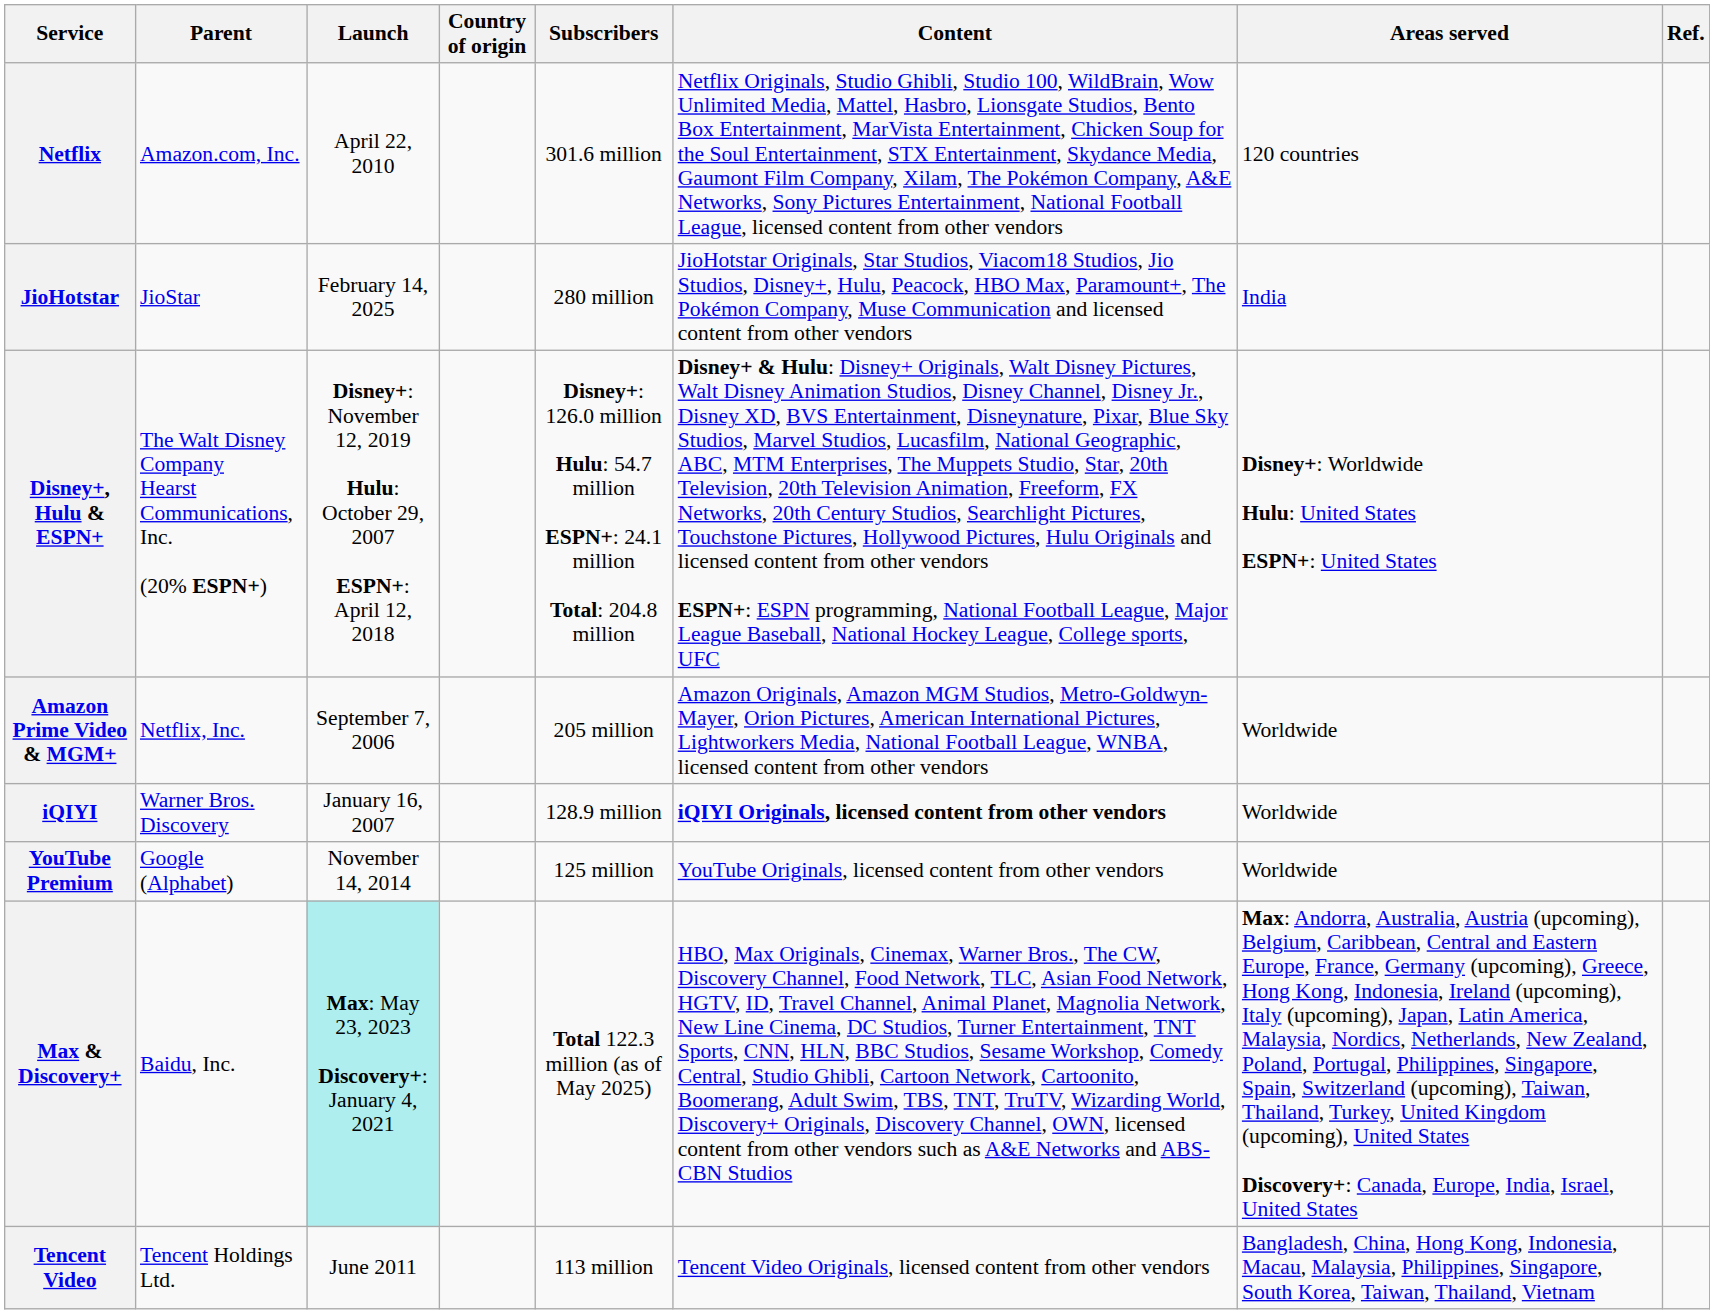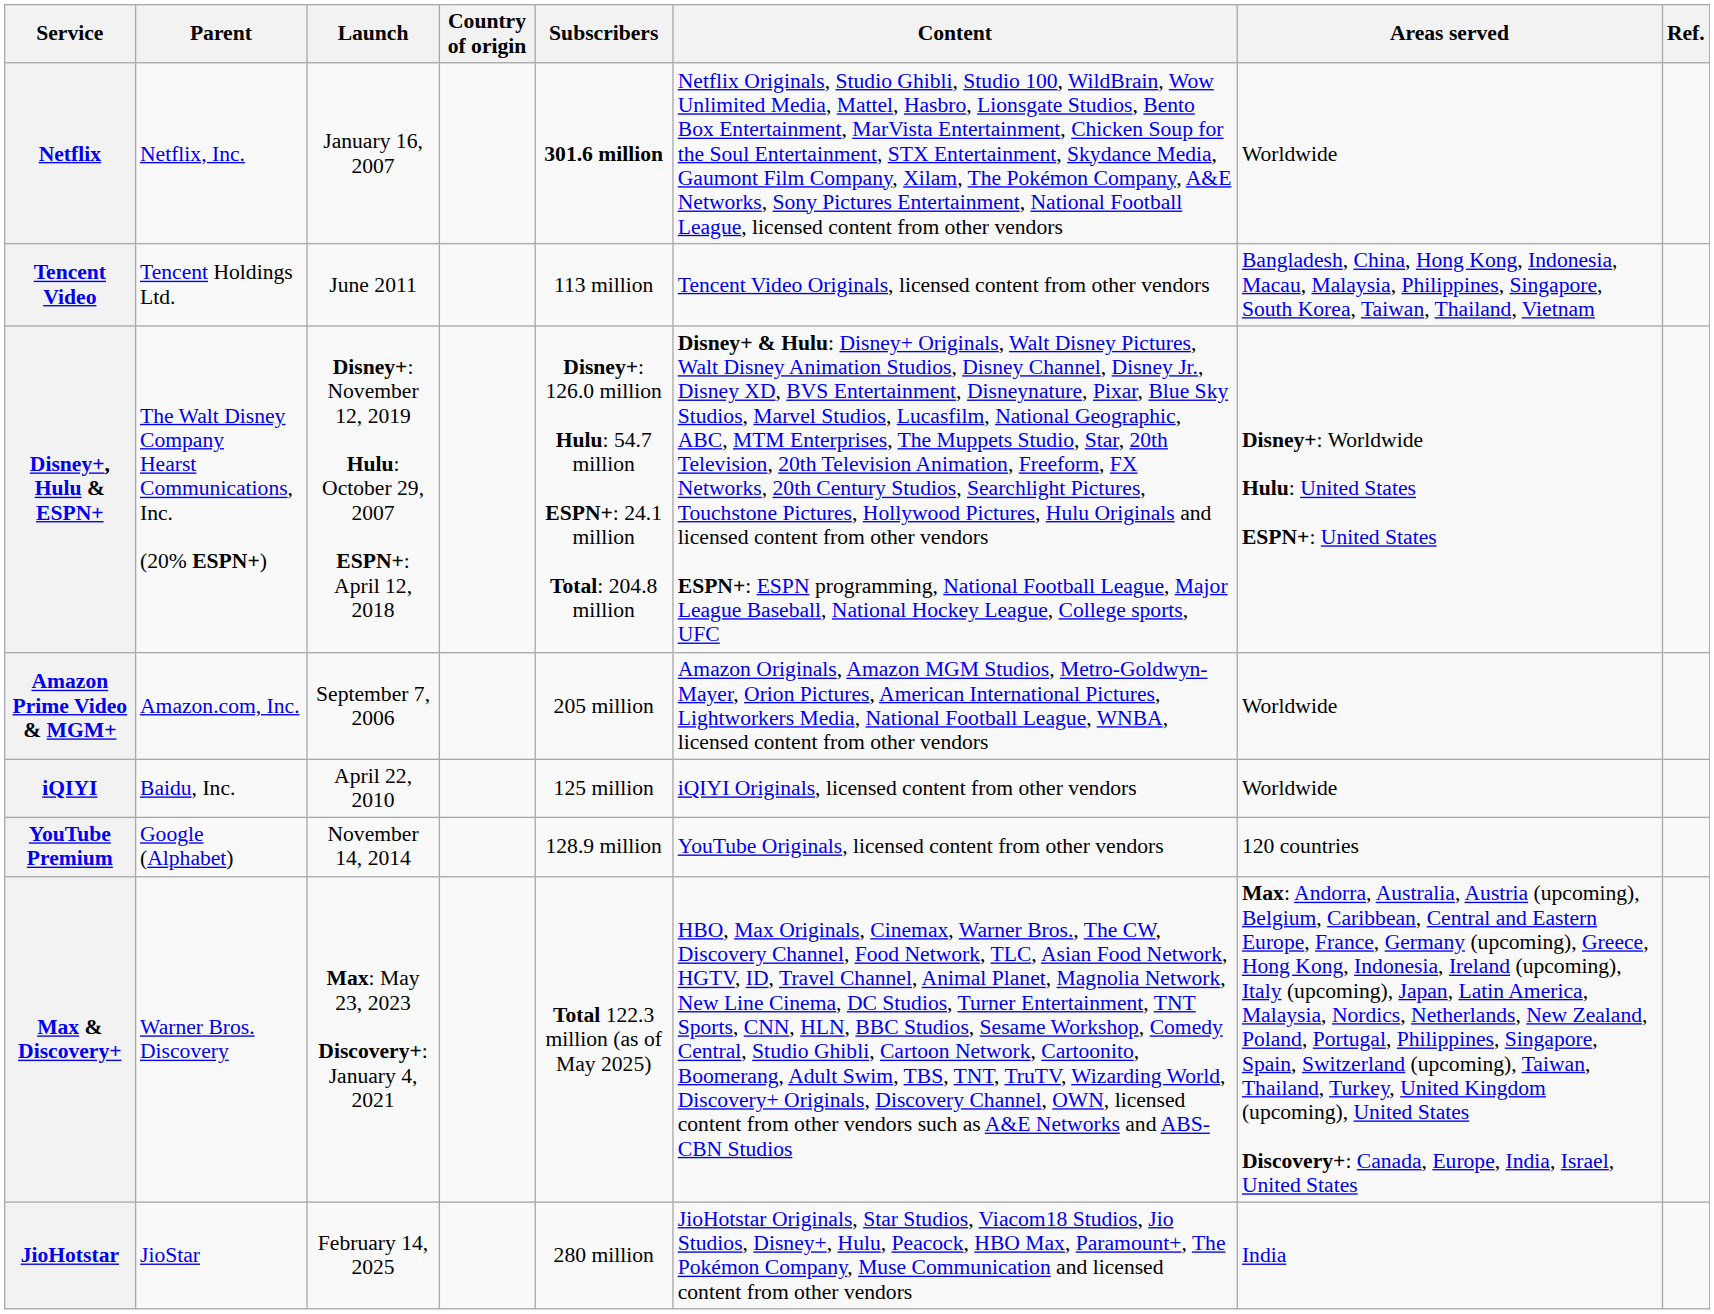 <table class="wikitable sortable sticky-header sort-under-center" style="margin:auto; margin:auto;">
 <tr>
 <th scope="col">Service</th>
 <th scope="col">Parent</th>
 <th scope="col">Launch</th>
 <th>Country of origin</th>
 <th scope="col">Subscribers</th>
 <th scope="col">Content</th>
 <th scope="col">Areas served</th>
 <th scope="col" class="unsortable">Ref.</th>
 </tr>
 <tr>
 <th scope="row"><a href='#'>Netflix</a></th>
-<td><a href='#'>Amazon.com, Inc.</a></td>
-<td align="center">April 22, 2010</td>
+<td><a href='#'>Netflix, Inc.</a></td>
+<td align="center">January 16, 2007</td>
 <td></td>
-<td align="center">301.6 million</td>
+<td align="center"><strong>301.6 million</strong></td>
 <td><a href='#'>Netflix Originals</a>, <a href='#'>Studio Ghibli</a>, <a href='#'>Studio 100</a>, <a href='#'>WildBrain</a>, <a href='#'>Wow Unlimited Media</a>, <a href='#'>Mattel</a>, <a href='#'>Hasbro</a>, <a href='#'>Lionsgate Studios</a>, <a href='#'>Bento Box Entertainment</a>, <a href='#'>MarVista Entertainment</a>, <a href='#'>Chicken Soup for the Soul Entertainment</a>, <a href='#'>STX Entertainment</a>, <a href='#'>Skydance Media</a>, <a href='#'>Gaumont Film Company</a>, <a href='#'>Xilam</a>, <a href='#'>The Pokémon Company</a>, <a href='#'>A&E Networks</a>, <a href='#'>Sony Pictures Entertainment</a>, <a href='#'>National Football League</a>, licensed content from other vendors</td>
-<td>120 countries</td>
+<td>Worldwide</td>
 <td></td>
 </tr>
 <tr>
-<th><a href='#'>JioHotstar</a></th>
-<td><a href='#'>JioStar</a></td>
-<td align="center">February 14, 2025</td>
+<th scope="row"><a href='#'>Tencent Video</a></th>
+<td><a href='#'>Tencent</a> Holdings Ltd.</td>
+<td align="center">June 2011</td>
 <td></td>
-<td align="center">280 million</td>
-<td><a href='#'>JioHotstar Originals</a>, <a href='#'>Star Studios</a>, <a href='#'>Viacom18 Studios</a>, <a href='#'>Jio Studios</a>, <a href='#'>Disney+</a>, <a href='#'>Hulu</a>, <a href='#'>Peacock</a>, <a href='#'>HBO Max</a>, <a href='#'>Paramount+</a>, <a href='#'>The Pokémon Company</a>, <a href='#'>Muse Communication</a> and licensed content from other vendors</td>
-<td><a href='#'>India</a></td>
+<td align="center">113 million</td>
+<td><a href='#'>Tencent Video Originals</a>, licensed content from other vendors</td>
+<td><a href='#'>Bangladesh</a>, <a href='#'>China</a>, <a href='#'>Hong Kong</a>, <a href='#'>Indonesia</a>, <a href='#'>Macau</a>, <a href='#'>Malaysia</a>, <a href='#'>Philippines</a>, <a href='#'>Singapore</a>, <a href='#'>South Korea</a>, <a href='#'>Taiwan</a>, <a href='#'>Thailand</a>, <a href='#'>Vietnam</a></td>
 <td></td>
 </tr>
 <tr>
 <th scope="row"><a href='#'>Disney+</a>, <a href='#'>Hulu</a> & <a href='#'>ESPN+</a></th>
 <td><a href='#'>The Walt Disney Company</a><br><a href='#'>Hearst Communications</a>, Inc.<br><br>(20% <strong>ESPN+</strong>)</td>
 <td align="center"><strong>Disney+</strong>: November 12, 2019<br><br><strong>Hulu</strong>: October 29, 2007<br><br><strong>ESPN+</strong>: April 12, 2018</td>
 <td></td>
 <td align="center"><strong>Disney+</strong>: 126.0 million<br><br><strong>Hulu</strong>: 54.7 million<br><br><strong>ESPN+</strong>: 24.1 million<br><br><strong>Total</strong>: 204.8 million</td>
 <td><strong>Disney+ & Hulu</strong>: <a href='#'>Disney+ Originals</a>, <a href='#'>Walt Disney Pictures</a>, <a href='#'>Walt Disney Animation Studios</a>, <a href='#'>Disney Channel</a>, <a href='#'>Disney Jr.</a>, <a href='#'>Disney XD</a>, <a href='#'>BVS Entertainment</a>, <a href='#'>Disneynature</a>, <a href='#'>Pixar</a>, <a href='#'>Blue Sky Studios</a>, <a href='#'>Marvel Studios</a>, <a href='#'>Lucasfilm</a>, <a href='#'>National Geographic</a>, <a href='#'>ABC</a>, <a href='#'>MTM Enterprises</a>, <a href='#'>The Muppets Studio</a>, <a href='#'>Star</a>, <a href='#'>20th Television</a>, <a href='#'>20th Television Animation</a>, <a href='#'>Freeform</a>, <a href='#'>FX Networks</a>, <a href='#'>20th Century Studios</a>, <a href='#'>Searchlight Pictures</a>, <a href='#'>Touchstone Pictures</a>, <a href='#'>Hollywood Pictures</a>, <a href='#'>Hulu Originals</a> and licensed content from other vendors<br><br><strong>ESPN+</strong>: <a href='#'>ESPN</a> programming, <a href='#'>National Football League</a>, <a href='#'>Major League Baseball</a>, <a href='#'>National Hockey League</a>, <a href='#'>College sports</a>, <a href='#'>UFC</a></td>
 <td><strong>Disney+</strong>: Worldwide<br><br><strong>Hulu</strong>: <a href='#'>United States</a><br><br><strong>ESPN+</strong>: <a href='#'>United States</a></td>
 <td><br></td>
 </tr>
 <tr>
 <th scope="row"><a href='#'>Amazon Prime Video</a> & <a href='#'>MGM+</a></th>
-<td><a href='#'>Netflix, Inc.</a></td>
+<td><a href='#'>Amazon.com, Inc.</a></td>
 <td align="center">September 7, 2006</td>
 <td></td>
 <td align="center">205 million</td>
 <td><a href='#'>Amazon Originals</a>, <a href='#'>Amazon MGM Studios</a>, <a href='#'>Metro-Goldwyn-Mayer</a>, <a href='#'>Orion Pictures</a>, <a href='#'>American International Pictures</a>, <a href='#'>Lightworkers Media</a>, <a href='#'>National Football League</a>, <a href='#'>WNBA</a>, licensed content from other vendors</td>
 <td>Worldwide</td>
 <td></td>
 </tr>
 <tr>
 <th scope="row"><a href='#'>iQIYI</a></th>
-<td><a href='#'>Warner Bros. Discovery</a></td>
-<td align="center">January 16, 2007</td>
+<td><a href='#'>Baidu</a>, Inc.</td>
+<td align="center">April 22, 2010</td>
 <td></td>
-<td align="center">128.9 million</td>
-<td><strong><a href='#'>iQIYI Originals</a>, licensed content from other vendors</strong></td>
+<td align="center">125 million</td>
+<td><a href='#'>iQIYI Originals</a>, licensed content from other vendors</td>
 <td>Worldwide</td>
 <td></td>
 </tr>
 <tr>
 <th><a href='#'>YouTube Premium</a></th>
 <td><a href='#'>Google</a> (<a href='#'>Alphabet</a>)</td>
 <td align="center">November 14, 2014</td>
 <td></td>
-<td align="center">125 million</td>
+<td align="center">128.9 million</td>
 <td><a href='#'>YouTube Originals</a>, licensed content from other vendors</td>
-<td>Worldwide</td>
+<td>120 countries</td>
 <td></td>
 </tr>
 <tr>
 <th><a href='#'>Max</a> & <a href='#'>Discovery+</a></th>
-<td><a href='#'>Baidu</a>, Inc.</td>
-<td align="center" style="background: paleturquoise;"><strong>Max</strong>: May 23, 2023<br><br><strong>Discovery+</strong>: January 4, 2021</td>
+<td><a href='#'>Warner Bros. Discovery</a></td>
+<td align="center"><strong>Max</strong>: May 23, 2023<br><br><strong>Discovery+</strong>: January 4, 2021</td>
 <td></td>
 <td align="center"><strong>Total</strong> 122.3 million (as of May 2025)</td>
 <td><a href='#'>HBO</a>, <a href='#'>Max Originals</a>, <a href='#'>Cinemax</a>, <a href='#'>Warner Bros.</a>, <a href='#'>The CW</a>, <a href='#'>Discovery Channel</a>, <a href='#'>Food Network</a>, <a href='#'>TLC</a>, <a href='#'>Asian Food Network</a>, <a href='#'>HGTV</a>, <a href='#'>ID</a>, <a href='#'>Travel Channel</a>, <a href='#'>Animal Planet</a>, <a href='#'>Magnolia Network</a>, <a href='#'>New Line Cinema</a>, <a href='#'>DC Studios</a>, <a href='#'>Turner Entertainment</a>, <a href='#'>TNT Sports</a>, <a href='#'>CNN</a>, <a href='#'>HLN</a>, <a href='#'>BBC Studios</a>, <a href='#'>Sesame Workshop</a>, <a href='#'>Comedy Central</a>, <a href='#'>Studio Ghibli</a>, <a href='#'>Cartoon Network</a>, <a href='#'>Cartoonito</a>, <a href='#'>Boomerang</a>, <a href='#'>Adult Swim</a>, <a href='#'>TBS</a>, <a href='#'>TNT</a>, <a href='#'>TruTV</a>, <a href='#'>Wizarding World</a>, <a href='#'>Discovery+ Originals</a>, <a href='#'>Discovery Channel</a>, <a href='#'>OWN</a>, licensed content from other vendors such as <a href='#'>A&E Networks</a> and <a href='#'>ABS-CBN Studios</a></td>
 <td><strong>Max</strong>: <a href='#'>Andorra</a>, <a href='#'>Australia</a>, <a href='#'>Austria</a> (upcoming), <a href='#'>Belgium</a>, <a href='#'>Caribbean</a>, <a href='#'>Central and Eastern Europe</a>, <a href='#'>France</a>, <a href='#'>Germany</a> (upcoming), <a href='#'>Greece</a>, <a href='#'>Hong Kong</a>, <a href='#'>Indonesia</a>, <a href='#'>Ireland</a> (upcoming), <a href='#'>Italy</a> (upcoming), <a href='#'>Japan</a>, <a href='#'>Latin America</a>, <a href='#'>Malaysia</a>, <a href='#'>Nordics</a>, <a href='#'>Netherlands</a>, <a href='#'>New Zealand</a>, <a href='#'>Poland</a>, <a href='#'>Portugal</a>, <a href='#'>Philippines</a>, <a href='#'>Singapore</a>, <a href='#'>Spain</a>, <a href='#'>Switzerland</a> (upcoming), <a href='#'>Taiwan</a>, <a href='#'>Thailand</a>, <a href='#'>Turkey</a>, <a href='#'>United Kingdom</a> (upcoming), <a href='#'>United States</a><br><br><strong>Discovery+</strong>: <a href='#'>Canada</a>, <a href='#'>Europe</a>, <a href='#'>India</a>, <a href='#'>Israel</a>, <a href='#'>United States</a></td>
 <td></td>
 </tr>
 <tr>
-<th scope="row"><a href='#'>Tencent Video</a></th>
-<td><a href='#'>Tencent</a> Holdings Ltd.</td>
-<td align="center">June 2011</td>
+<th><a href='#'>JioHotstar</a></th>
+<td><a href='#'>JioStar</a></td>
+<td align="center">February 14, 2025</td>
 <td></td>
-<td align="center">113 million</td>
-<td><a href='#'>Tencent Video Originals</a>, licensed content from other vendors</td>
-<td><a href='#'>Bangladesh</a>, <a href='#'>China</a>, <a href='#'>Hong Kong</a>, <a href='#'>Indonesia</a>, <a href='#'>Macau</a>, <a href='#'>Malaysia</a>, <a href='#'>Philippines</a>, <a href='#'>Singapore</a>, <a href='#'>South Korea</a>, <a href='#'>Taiwan</a>, <a href='#'>Thailand</a>, <a href='#'>Vietnam</a></td>
+<td align="center">280 million</td>
+<td><a href='#'>JioHotstar Originals</a>, <a href='#'>Star Studios</a>, <a href='#'>Viacom18 Studios</a>, <a href='#'>Jio Studios</a>, <a href='#'>Disney+</a>, <a href='#'>Hulu</a>, <a href='#'>Peacock</a>, <a href='#'>HBO Max</a>, <a href='#'>Paramount+</a>, <a href='#'>The Pokémon Company</a>, <a href='#'>Muse Communication</a> and licensed content from other vendors</td>
+<td><a href='#'>India</a></td>
 <td></td>
 </tr>
 </table>
